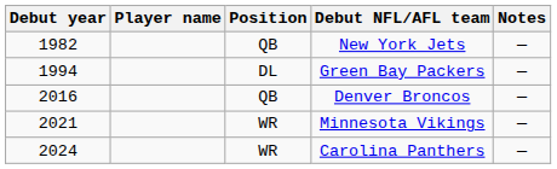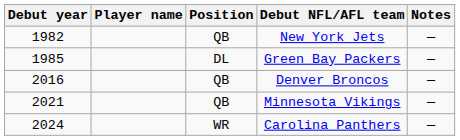 <table class="wikitable sortable">
 <tr>
 <th>Debut year</th>
 <th>Player name</th>
 <th>Position</th>
 <th>Debut NFL/AFL team</th>
 <th>Notes</th>
 </tr>
 <tr>
 <td align="center">1982</td>
 <td align="center"></td>
 <td align="center">QB</td>
 <td align="center"><a href='#'>New York Jets</a></td>
 <td align="center">—</td>
 </tr>
 <tr>
-<td align="center">1994</td>
+<td align="center">1985</td>
 <td align="center"></td>
 <td align="center">DL</td>
 <td align="center"><a href='#'>Green Bay Packers</a></td>
 <td align="center">—</td>
 </tr>
 <tr>
 <td align="center">2016</td>
 <td align="center"></td>
 <td align="center">QB</td>
 <td align="center"><a href='#'>Denver Broncos</a></td>
 <td align="center">—</td>
 </tr>
 <tr>
 <td align="center">2021</td>
 <td align="center"></td>
-<td align="center">WR</td>
+<td align="center">QB</td>
 <td align="center"><a href='#'>Minnesota Vikings</a></td>
 <td align="center">—</td>
 </tr>
 <tr>
 <td align="center">2024</td>
 <td align="center"></td>
 <td align="center">WR</td>
 <td align="center"><a href='#'>Carolina Panthers</a></td>
 <td align="center">—</td>
 </tr>
 </table>
